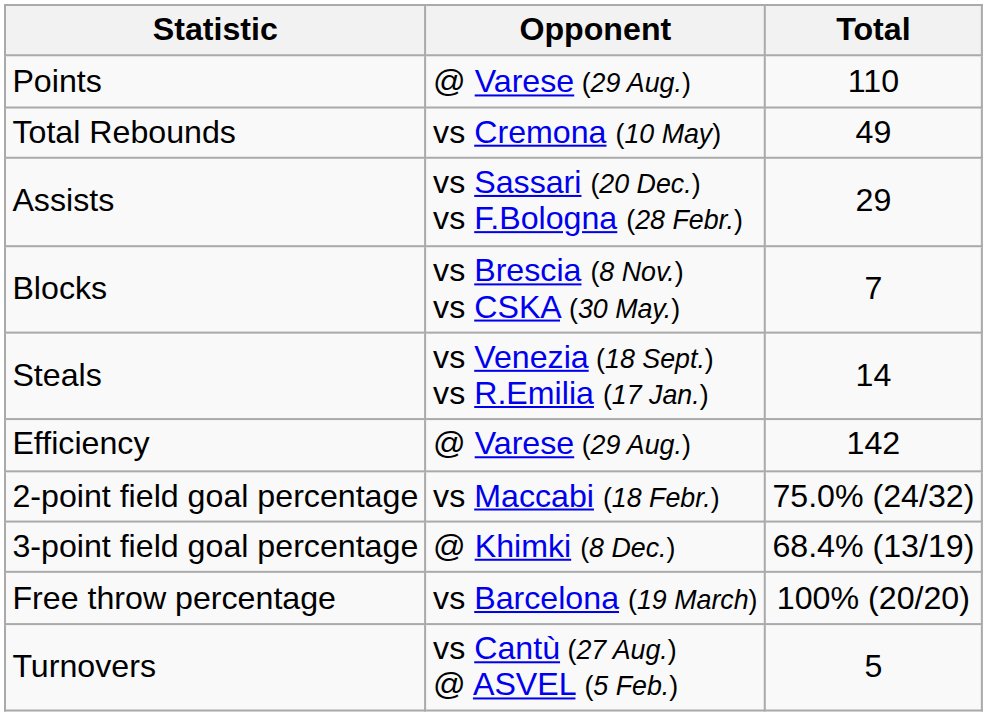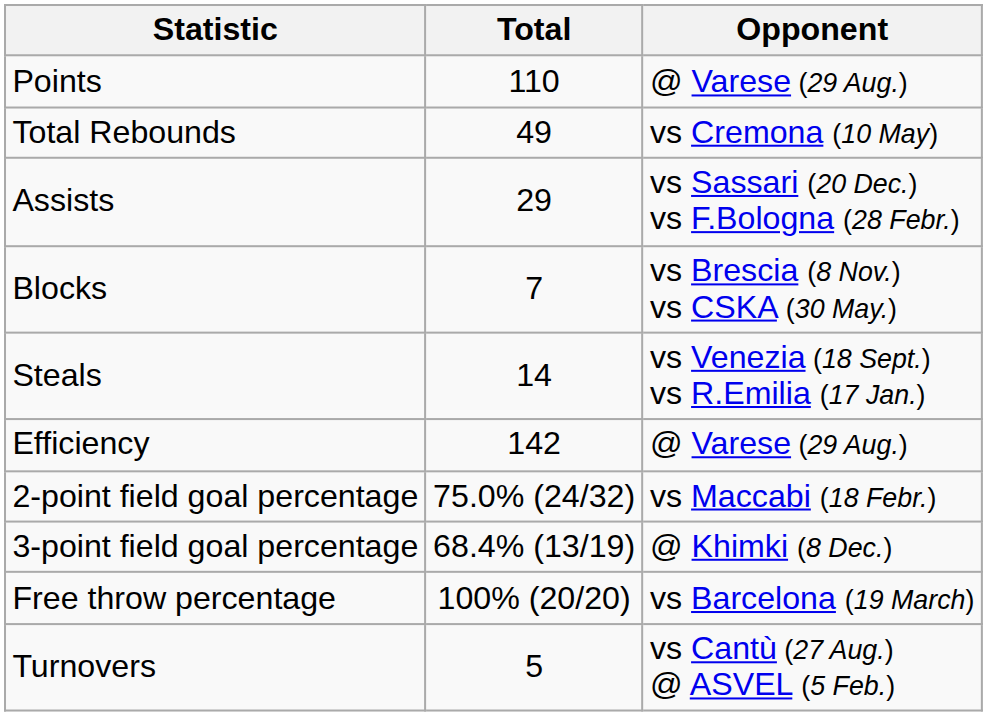 <table class=wikitable>
 <tr>
 <th>Statistic</th>
+<th>Total</th>
 <th>Opponent</th>
-<th>Total</th>
 </tr>
 <tr>
 <td>Points</td>
+<td style="text-align:center">110</td>
 <td>@  <a href='#'>Varese</a><small> (<em>29 Aug.</em>) </small></td>
-<td style="text-align:center">110</td>
 </tr>
 <tr>
 <td>Total Rebounds</td>
+<td style="text-align:center">49</td>
 <td>vs  <a href='#'>Cremona</a> <small> (<em>10 May</em>) </small></td>
-<td style="text-align:center">49</td>
 </tr>
 <tr>
 <td>Assists</td>
+<td style="text-align:center">29</td>
 <td>vs  <a href='#'>Sassari</a> <small> (<em>20 Dec.</em>) </small> <br> vs  <a href='#'>F.Bologna</a> <small> (<em>28 Febr.</em>) </small></td>
-<td style="text-align:center">29</td>
 </tr>
 <tr>
 <td>Blocks</td>
+<td style="text-align:center">7</td>
 <td>vs  <a href='#'>Brescia</a> <small> (<em>8 Nov.</em>) </small> <br> vs  <a href='#'>CSKA</a> <small> (<em>30 May.</em>) </small></td>
-<td style="text-align:center">7</td>
 </tr>
 <tr>
 <td>Steals</td>
+<td style="text-align:center">14</td>
 <td>vs  <a href='#'>Venezia</a><small> (<em>18 Sept.</em>) </small> <br> vs  <a href='#'>R.Emilia</a> <small> (<em>17 Jan.</em>) </small></td>
-<td style="text-align:center">14</td>
 </tr>
 <tr>
 <td>Efficiency</td>
+<td style="text-align:center">142</td>
 <td>@  <a href='#'>Varese</a><small> (<em>29 Aug.</em>) </small></td>
-<td style="text-align:center">142</td>
 </tr>
 <tr>
 <td>2-point field goal percentage</td>
+<td style="text-align:center">75.0% (24/32)</td>
 <td>vs  <a href='#'>Maccabi</a> <small> (<em>18 Febr.</em>) </small></td>
-<td style="text-align:center">75.0% (24/32)</td>
 </tr>
 <tr>
 <td>3-point field goal percentage</td>
+<td style="text-align:center">68.4% (13/19)</td>
 <td>@  <a href='#'>Khimki</a> <small> (<em>8 Dec.</em>) </small></td>
-<td style="text-align:center">68.4% (13/19)</td>
 </tr>
 <tr>
 <td>Free throw percentage</td>
+<td style="text-align:center">100% (20/20)</td>
 <td>vs  <a href='#'>Barcelona</a> <small> (<em>19 March</em>) </small></td>
-<td style="text-align:center">100% (20/20)</td>
 </tr>
 <tr>
 <td>Turnovers</td>
+<td style="text-align:center">5</td>
 <td>vs  <a href='#'>Cantù</a><small> (<em>27 Aug.</em>) </small> <br> @  <a href='#'>ASVEL</a> <small> (<em>5 Feb.</em>) </small></td>
-<td style="text-align:center">5</td>
 </tr>
 </table>
